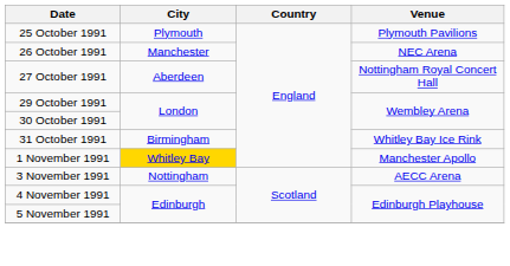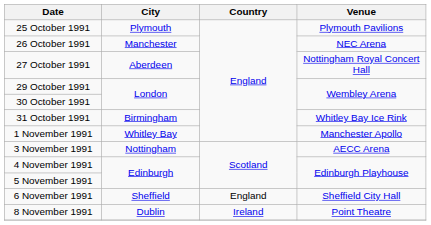 <table class="wikitable" style="text-align:center;">
 <tr>
 <th width="150">Date</th>
 <th width="150">City</th>
 <th width="150">Country</th>
 <th width="200">Venue</th>
 </tr>
 <tr>
 <td>25 October 1991</td>
 <td><a href='#'>Plymouth</a></td>
 <td rowspan="7"><a href='#'>England</a></td>
 <td><a href='#'>Plymouth Pavilions</a></td>
 </tr>
 <tr>
 <td>26 October 1991</td>
 <td><a href='#'>Manchester</a></td>
 <td><a href='#'>NEC Arena</a></td>
 </tr>
 <tr>
 <td>27 October 1991</td>
 <td><a href='#'>Aberdeen</a></td>
 <td><a href='#'>Nottingham Royal Concert Hall</a></td>
 </tr>
 <tr>
 <td>29 October 1991</td>
 <td rowspan="2"><a href='#'>London</a></td>
 <td rowspan="2"><a href='#'>Wembley Arena</a></td>
 </tr>
 <tr>
 <td>30 October 1991</td>
 </tr>
 <tr>
 <td>31 October 1991</td>
 <td><a href='#'>Birmingham</a></td>
 <td><a href='#'>Whitley Bay Ice Rink</a></td>
 </tr>
 <tr>
 <td>1 November 1991</td>
-<td style="background: gold;"><a href='#'>Whitley Bay</a></td>
+<td><a href='#'>Whitley Bay</a></td>
 <td><a href='#'>Manchester Apollo</a></td>
 </tr>
 <tr>
 <td>3 November 1991</td>
 <td><a href='#'>Nottingham</a></td>
 <td rowspan="3"><a href='#'>Scotland</a></td>
 <td><a href='#'>AECC Arena</a></td>
 </tr>
 <tr>
 <td>4 November 1991</td>
 <td rowspan="2"><a href='#'>Edinburgh</a></td>
 <td rowspan="2"><a href='#'>Edinburgh Playhouse</a></td>
 </tr>
 <tr>
 <td>5 November 1991</td>
 </tr>
 <tr>
+<td>6 November 1991</td>
+<td><a href='#'>Sheffield</a></td>
+<td>England</td>
+<td><a href='#'>Sheffield City Hall</a></td>
+</tr>
+<tr>
+<td>8 November 1991</td>
+<td><a href='#'>Dublin</a></td>
+<td><a href='#'>Ireland</a></td>
+<td><a href='#'>Point Theatre</a></td>
+</tr>
+<tr>
 </tr>
 </table>
